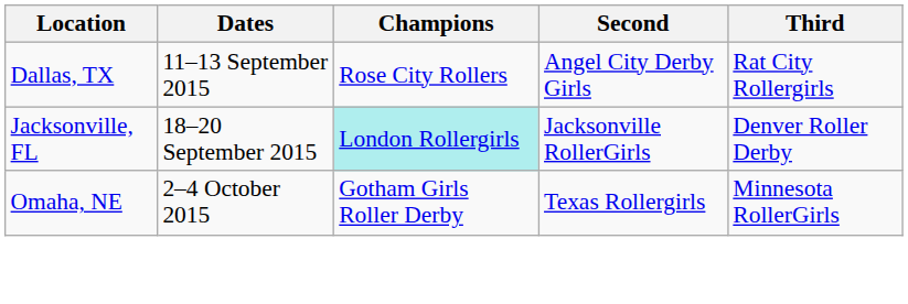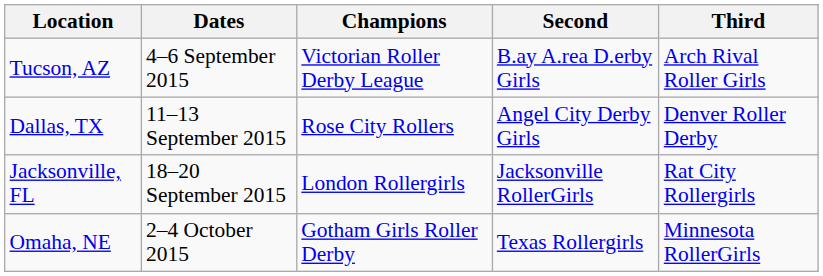 <table class="wikitable sortable">
 <tr>
 <th>Location</th>
 <th>Dates</th>
 <th>Champions</th>
 <th>Second</th>
 <th>Third</th>
 </tr>
 <tr>
+<td><a href='#'>Tucson, AZ</a></td>
+<td>4–6 September 2015</td>
+<td><a href='#'>Victorian Roller Derby League</a></td>
+<td><a href='#'>B.ay A.rea D.erby Girls</a></td>
+<td><a href='#'>Arch Rival Roller Girls</a></td>
+</tr>
+<tr>
 <td><a href='#'>Dallas, TX</a></td>
 <td>11–13 September 2015</td>
 <td><a href='#'>Rose City Rollers</a></td>
 <td><a href='#'>Angel City Derby Girls</a></td>
-<td><a href='#'>Rat City Rollergirls</a></td>
+<td><a href='#'>Denver Roller Derby</a></td>
 </tr>
 <tr>
 <td><a href='#'>Jacksonville, FL</a></td>
 <td>18–20 September 2015</td>
-<td style="background: paleturquoise;"><a href='#'>London Rollergirls</a></td>
+<td><a href='#'>London Rollergirls</a></td>
 <td><a href='#'>Jacksonville RollerGirls</a></td>
-<td><a href='#'>Denver Roller Derby</a></td>
+<td><a href='#'>Rat City Rollergirls</a></td>
 </tr>
 <tr>
 <td><a href='#'>Omaha, NE</a></td>
 <td>2–4 October 2015</td>
 <td><a href='#'>Gotham Girls Roller Derby</a></td>
 <td><a href='#'>Texas Rollergirls</a></td>
 <td><a href='#'>Minnesota RollerGirls</a></td>
 </tr>
 </table>
